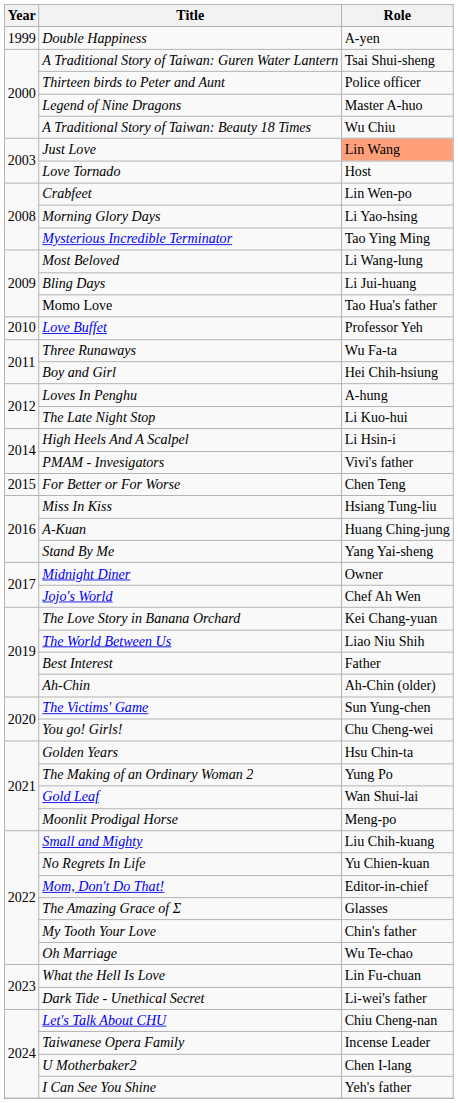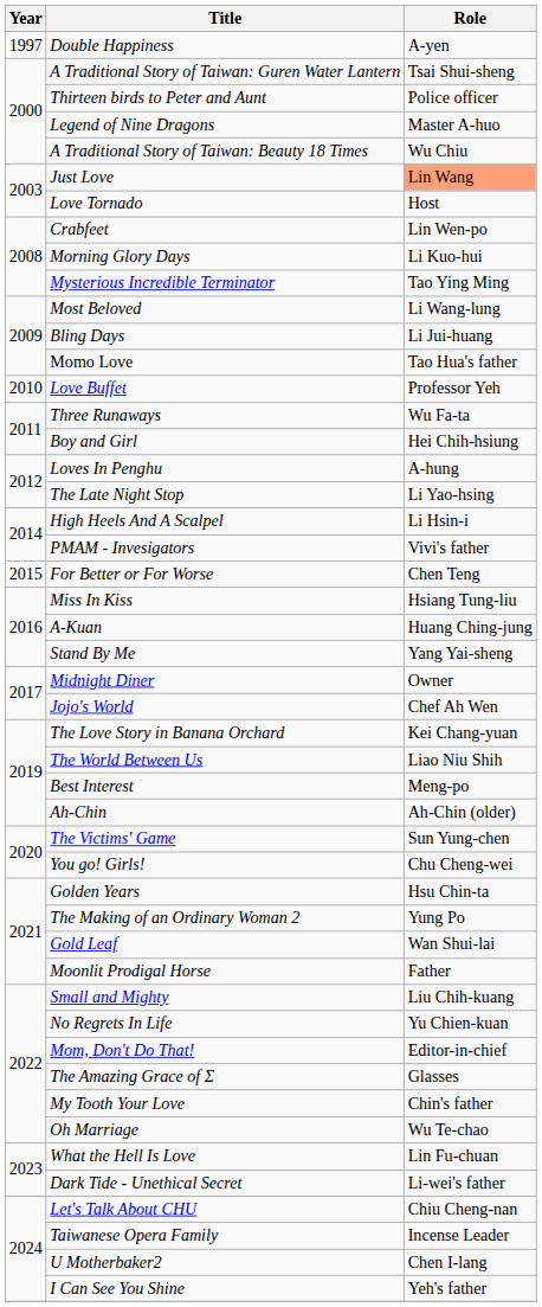 <table class="wikitable">
 <tr>
 <th>Year</th>
 <th>Title</th>
 <th>Role</th>
 </tr>
 <tr>
-<td>1999</td>
+<td>1997</td>
 <td><em>Double Happiness</em></td>
 <td>A-yen</td>
 </tr>
 <tr>
 <td rowspan="4">2000</td>
 <td><em>A Traditional Story of Taiwan: Guren Water Lantern</em></td>
 <td>Tsai Shui-sheng</td>
 </tr>
 <tr>
 <td><em>Thirteen birds to Peter and Aunt</em></td>
 <td>Police officer</td>
 </tr>
 <tr>
 <td><em>Legend of Nine Dragons</em></td>
 <td>Master A-huo</td>
 </tr>
 <tr>
 <td><em>A Traditional Story of Taiwan: Beauty 18 Times</em></td>
 <td>Wu Chiu</td>
 </tr>
 <tr>
 <td rowspan="2">2003</td>
 <td><em>Just Love</em></td>
 <td style="background: lightsalmon;">Lin Wang</td>
 </tr>
 <tr>
 <td><em>Love Tornado</em></td>
 <td>Host</td>
 </tr>
 <tr>
 <td rowspan="3">2008</td>
 <td><em>Crabfeet</em></td>
 <td>Lin Wen-po</td>
 </tr>
 <tr>
 <td><em>Morning Glory Days</em></td>
-<td>Li Yao-hsing</td>
+<td>Li Kuo-hui</td>
 </tr>
 <tr>
 <td><em><a href='#'>Mysterious Incredible Terminator</a></em></td>
 <td>Tao Ying Ming</td>
 </tr>
 <tr>
 <td rowspan="3">2009</td>
 <td><em>Most Beloved</em></td>
 <td>Li Wang-lung</td>
 </tr>
 <tr>
 <td><em>Bling Days</em></td>
 <td>Li Jui-huang</td>
 </tr>
 <tr>
 <td>Momo Love</td>
 <td>Tao Hua's father</td>
 </tr>
 <tr>
 <td>2010</td>
 <td><em><a href='#'>Love Buffet</a></em></td>
 <td>Professor Yeh</td>
 </tr>
 <tr>
 <td rowspan="2">2011</td>
 <td><em>Three Runaways</em></td>
 <td>Wu Fa-ta</td>
 </tr>
 <tr>
 <td><em>Boy and Girl</em></td>
 <td>Hei Chih-hsiung</td>
 </tr>
 <tr>
 <td rowspan="2">2012</td>
 <td><em>Loves In Penghu</em></td>
 <td>A-hung</td>
 </tr>
 <tr>
 <td><em>The Late Night Stop</em></td>
-<td>Li Kuo-hui</td>
+<td>Li Yao-hsing</td>
 </tr>
 <tr>
 <td rowspan="2">2014</td>
 <td><em>High Heels And A Scalpel</em></td>
 <td>Li Hsin-i</td>
 </tr>
 <tr>
 <td><em>PMAM - Invesigators</em></td>
 <td>Vivi's father</td>
 </tr>
 <tr>
 <td>2015</td>
 <td><em>For Better or For Worse</em></td>
 <td>Chen Teng</td>
 </tr>
 <tr>
 <td rowspan="3">2016</td>
 <td><em>Miss In Kiss</em></td>
 <td>Hsiang Tung-liu</td>
 </tr>
 <tr>
 <td><em>A-Kuan</em></td>
 <td>Huang Ching-jung</td>
 </tr>
 <tr>
 <td><em>Stand By Me</em></td>
 <td>Yang Yai-sheng</td>
 </tr>
 <tr>
 <td rowspan="2">2017</td>
 <td><em><a href='#'>Midnight Diner</a></em></td>
 <td>Owner</td>
 </tr>
 <tr>
 <td><em><a href='#'>Jojo's World</a></em></td>
 <td>Chef Ah Wen</td>
 </tr>
 <tr>
 <td rowspan="4">2019</td>
 <td><em>The Love Story in Banana Orchard</em></td>
 <td>Kei Chang-yuan</td>
 </tr>
 <tr>
 <td><em><a href='#'>The World Between Us</a></em></td>
 <td>Liao Niu Shih</td>
 </tr>
 <tr>
 <td><em>Best Interest</em></td>
-<td>Father</td>
+<td>Meng-po</td>
 </tr>
 <tr>
 <td><em>Ah-Chin</em></td>
 <td>Ah-Chin (older)</td>
 </tr>
 <tr>
 <td rowspan="2">2020</td>
 <td><em><a href='#'>The Victims' Game</a></em></td>
 <td>Sun Yung-chen</td>
 </tr>
 <tr>
 <td><em>You go! Girls!</em></td>
 <td>Chu Cheng-wei</td>
 </tr>
 <tr>
 <td rowspan="4">2021</td>
 <td><em>Golden Years</em></td>
 <td>Hsu Chin-ta</td>
 </tr>
 <tr>
 <td><em>The Making of an Ordinary Woman 2</em></td>
 <td>Yung Po</td>
 </tr>
 <tr>
 <td><a href='#'><em>Gold Leaf</em></a></td>
 <td>Wan Shui-lai</td>
 </tr>
 <tr>
 <td><em>Moonlit Prodigal Horse</em></td>
-<td>Meng-po</td>
+<td>Father</td>
 </tr>
 <tr>
 <td rowspan="6">2022</td>
 <td><em><a href='#'>Small and Mighty</a></em></td>
 <td>Liu Chih-kuang</td>
 </tr>
 <tr>
 <td><em>No Regrets In Life</em></td>
 <td>Yu Chien-kuan</td>
 </tr>
 <tr>
 <td><em><a href='#'>Mom, Don't Do That!</a></em></td>
 <td>Editor-in-chief</td>
 </tr>
 <tr>
 <td><em>The Amazing Grace of Σ</em></td>
 <td>Glasses</td>
 </tr>
 <tr>
 <td><em>My Tooth Your Love</em></td>
 <td>Chin's father</td>
 </tr>
 <tr>
 <td><em>Oh Marriage</em></td>
 <td>Wu Te-chao</td>
 </tr>
 <tr>
 <td rowspan="2">2023</td>
 <td><em>What the Hell Is Love</em></td>
 <td>Lin Fu-chuan</td>
 </tr>
 <tr>
 <td><em>Dark Tide - Unethical Secret</em></td>
 <td>Li-wei's father</td>
 </tr>
 <tr>
 <td rowspan="4">2024</td>
 <td><em><a href='#'>Let's Talk About CHU</a></em></td>
 <td>Chiu Cheng-nan</td>
 </tr>
 <tr>
 <td><em>Taiwanese Opera Family</em></td>
 <td>Incense Leader</td>
 </tr>
 <tr>
 <td><em>U Motherbaker2</em></td>
 <td>Chen I-lang</td>
 </tr>
 <tr>
 <td><em>I Can See You Shine</em></td>
 <td>Yeh's father</td>
 </tr>
 <tr>
 </tr>
 </table>
